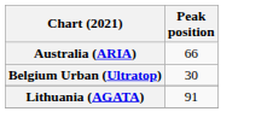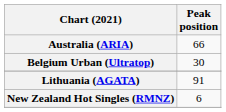 <table class="wikitable sortable plainrowheaders" style="text-align:center">
 <tr>
 <th scope="col">Chart (2021)</th>
 <th scope="col">Peak<br>position</th>
 </tr>
 <tr>
 <th scope="row">Australia (<a href='#'>ARIA</a>)</th>
 <td>66</td>
 </tr>
 <tr>
 <th scope="row">Belgium Urban (<a href='#'>Ultratop</a>)</th>
 <td>30</td>
 </tr>
 <tr>
 </tr>
 <tr>
 </tr>
 <tr>
 </tr>
 <tr>
 </tr>
 <tr>
 <th scope="row">Lithuania (<a href='#'>AGATA</a>)</th>
 <td>91</td>
 </tr>
 <tr>
+<th scope="row">New Zealand Hot Singles (<a href='#'>RMNZ</a>)</th>
+<td>6</td>
+</tr>
+<tr>
 </tr>
 <tr>
 </tr>
 <tr>
 </tr>
 <tr>
 </tr>
 <tr>
 </tr>
 </table>
